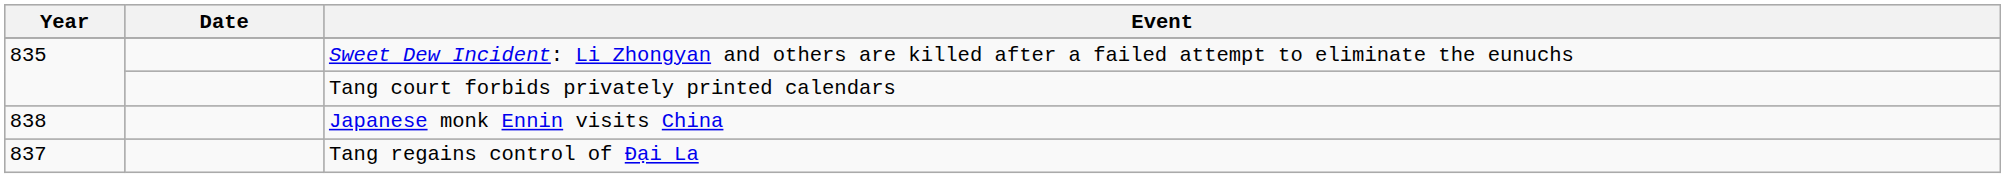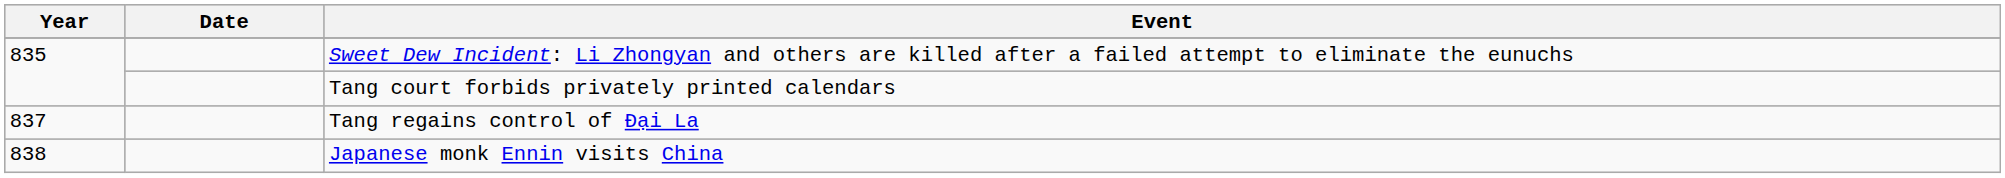 <table class="wikitable" width="100%">
 <tr>
 <th style="width:6%">Year</th>
 <th style="width:10%">Date</th>
 <th>Event</th>
 </tr>
 <tr>
 </tr>
 <tr>
 <td rowspan="2" valign="top">835</td>
 <td></td>
 <td><em><a href='#'>Sweet Dew Incident</a></em>: <a href='#'>Li Zhongyan</a> and others are killed after a failed attempt to eliminate the eunuchs</td>
 </tr>
 <tr>
 <td></td>
 <td>Tang court forbids privately printed calendars</td>
 </tr>
 <tr>
+<td>837</td>
+<td></td>
+<td>Tang regains control of <a href='#'>Đại La</a></td>
+</tr>
+<tr>
 <td>838</td>
 <td></td>
 <td><a href='#'>Japanese</a> monk <a href='#'>Ennin</a> visits <a href='#'>China</a></td>
 </tr>
-<tr>
-<td>837</td>
-<td></td>
-<td>Tang regains control of <a href='#'>Đại La</a></td>
-</tr>
 </table>
